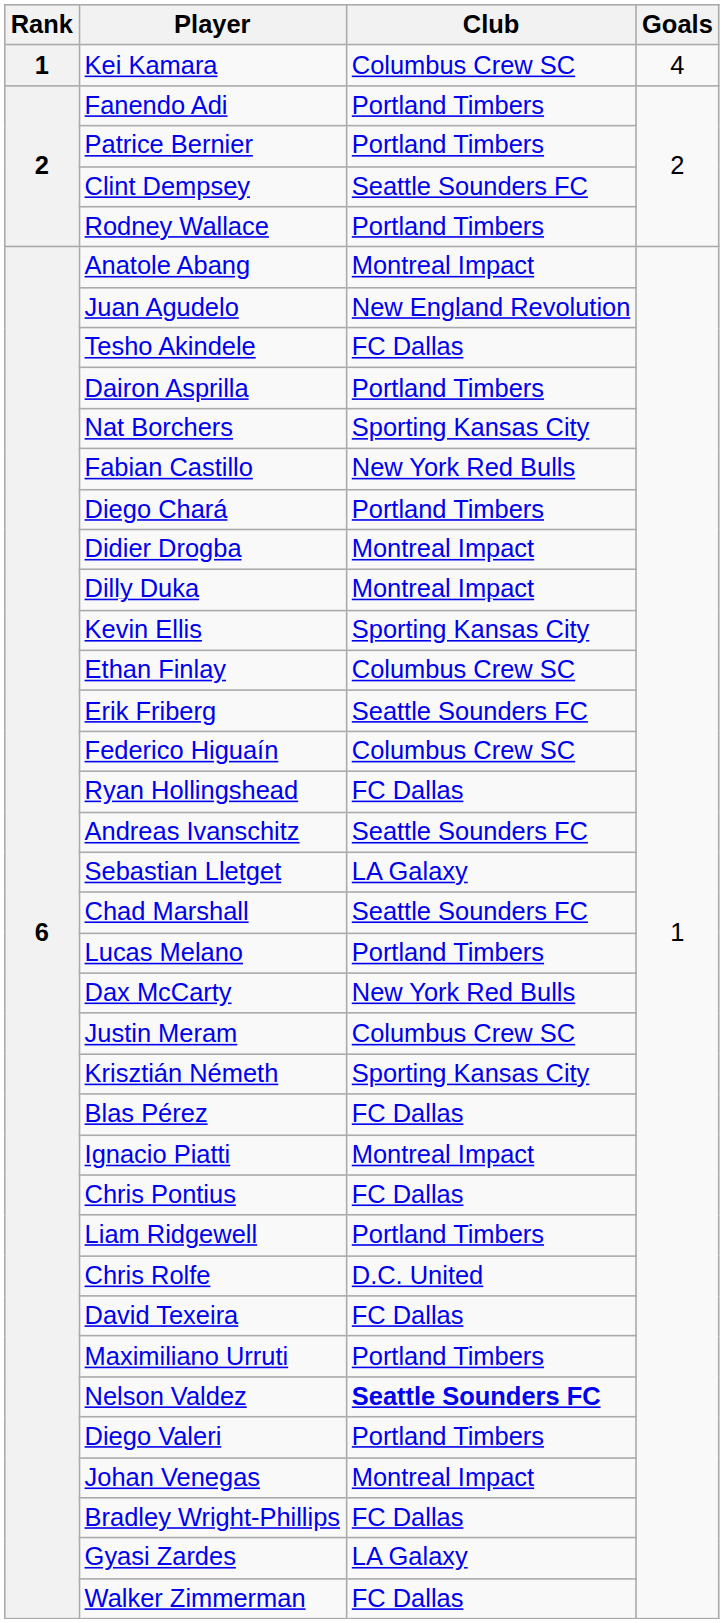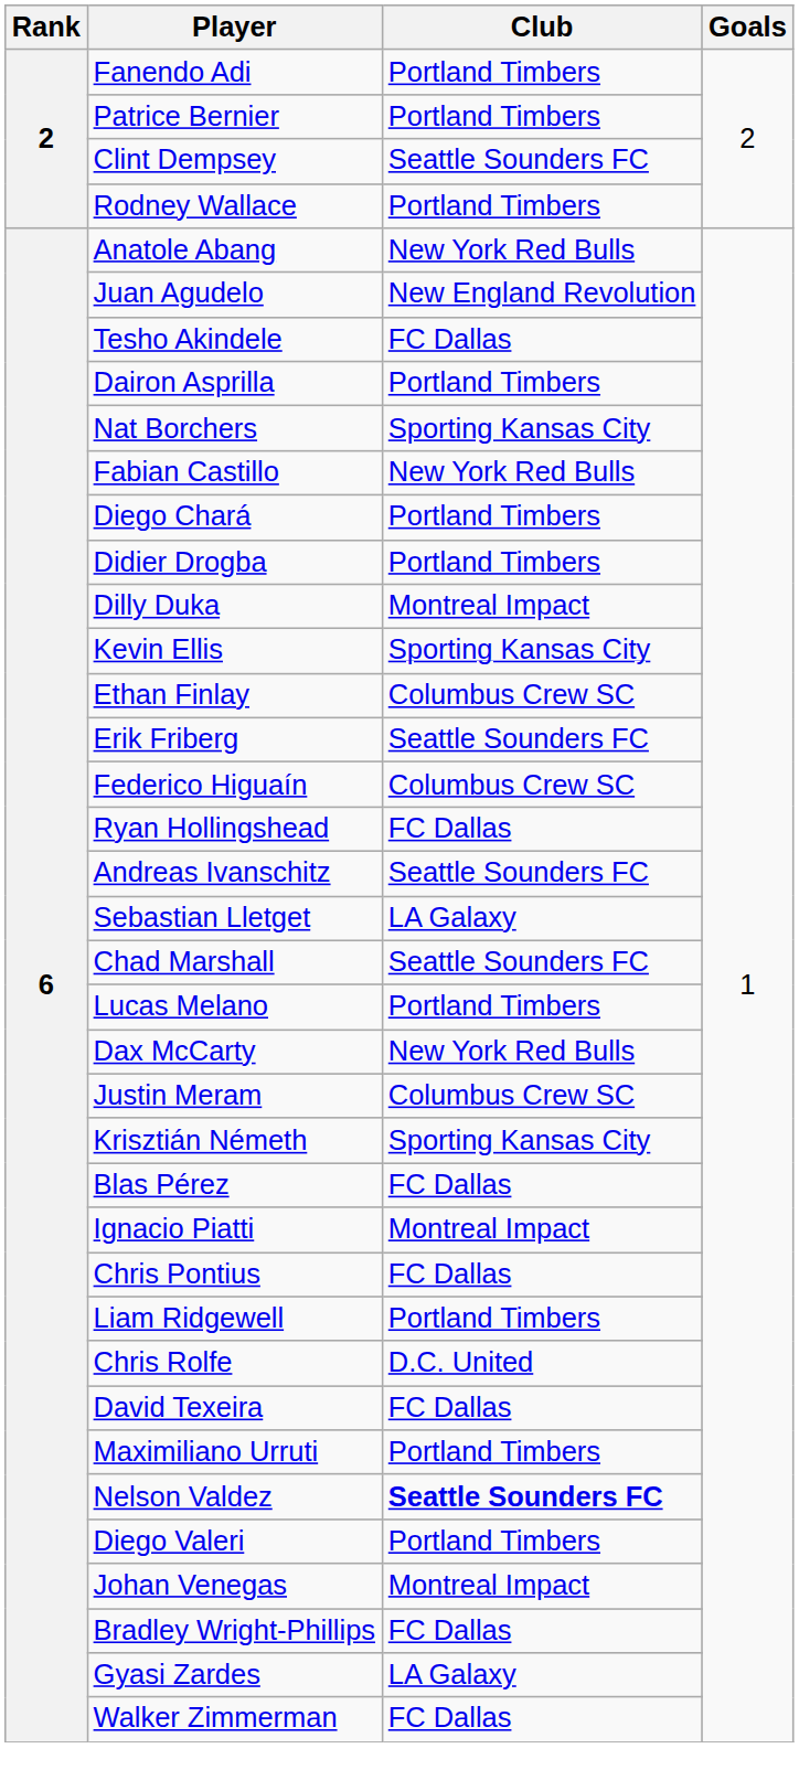 <table class="wikitable" style="text-align:center">
 <tr>
 <th>Rank</th>
 <th>Player</th>
 <th>Club</th>
 <th>Goals </th>
-</tr>
-<tr>
-<th rowspan="1">1</th>
-<td align="left"> <a href='#'>Kei Kamara</a></td>
-<td align="left"><a href='#'>Columbus Crew SC</a></td>
-<td rowspan="1">4</td>
 </tr>
 <tr>
 <th rowspan="4">2</th>
 <td align="left"> <a href='#'>Fanendo Adi</a></td>
 <td align="left"><a href='#'>Portland Timbers</a></td>
 <td rowspan="4">2</td>
 </tr>
 <tr>
 <td align="left"> <a href='#'>Patrice Bernier</a></td>
 <td align="left"><a href='#'>Portland Timbers</a></td>
 </tr>
 <tr>
 <td align="left"> <a href='#'>Clint Dempsey</a></td>
 <td align="left"><a href='#'>Seattle Sounders FC</a></td>
 </tr>
 <tr>
 <td align="left"> <a href='#'>Rodney Wallace</a></td>
 <td align="left"><a href='#'>Portland Timbers</a></td>
 </tr>
 <tr>
 <th rowspan="34">6</th>
 <td align="left"> <a href='#'>Anatole Abang</a></td>
-<td align="left"><a href='#'>Montreal Impact</a></td>
+<td align="left"><a href='#'>New York Red Bulls</a></td>
 <td rowspan="34">1</td>
 </tr>
 <tr>
 <td align="left"> <a href='#'>Juan Agudelo</a></td>
 <td align="left"><a href='#'>New England Revolution</a></td>
 </tr>
 <tr>
 <td align="left"> <a href='#'>Tesho Akindele</a></td>
 <td align="left"><a href='#'>FC Dallas</a></td>
 </tr>
 <tr>
 <td align="left"> <a href='#'>Dairon Asprilla</a></td>
 <td align="left"><a href='#'>Portland Timbers</a></td>
 </tr>
 <tr>
 <td align="left"> <a href='#'>Nat Borchers</a></td>
 <td align="left"><a href='#'>Sporting Kansas City</a></td>
 </tr>
 <tr>
 <td align="left"> <a href='#'>Fabian Castillo</a></td>
 <td align="left"><a href='#'>New York Red Bulls</a></td>
 </tr>
 <tr>
 <td align="left"> <a href='#'>Diego Chará</a></td>
 <td align="left"><a href='#'>Portland Timbers</a></td>
 </tr>
 <tr>
 <td align="left"> <a href='#'>Didier Drogba</a></td>
-<td align="left"><a href='#'>Montreal Impact</a></td>
+<td align="left"><a href='#'>Portland Timbers</a></td>
 </tr>
 <tr>
 <td align="left"> <a href='#'>Dilly Duka</a></td>
 <td align="left"><a href='#'>Montreal Impact</a></td>
 </tr>
 <tr>
 <td align="left"> <a href='#'>Kevin Ellis</a></td>
 <td align="left"><a href='#'>Sporting Kansas City</a></td>
 </tr>
 <tr>
 <td align="left"> <a href='#'>Ethan Finlay</a></td>
 <td align="left"><a href='#'>Columbus Crew SC</a></td>
 </tr>
 <tr>
 <td align="left"> <a href='#'>Erik Friberg</a></td>
 <td align="left"><a href='#'>Seattle Sounders FC</a></td>
 </tr>
 <tr>
 <td align="left"> <a href='#'>Federico Higuaín</a></td>
 <td align="left"><a href='#'>Columbus Crew SC</a></td>
 </tr>
 <tr>
 <td align="left"> <a href='#'>Ryan Hollingshead</a></td>
 <td align="left"><a href='#'>FC Dallas</a></td>
 </tr>
 <tr>
 <td align="left"> <a href='#'>Andreas Ivanschitz</a></td>
 <td align="left"><a href='#'>Seattle Sounders FC</a></td>
 </tr>
 <tr>
 <td align="left"> <a href='#'>Sebastian Lletget</a></td>
 <td align="left"><a href='#'>LA Galaxy</a></td>
 </tr>
 <tr>
 <td align="left"> <a href='#'>Chad Marshall</a></td>
 <td align="left"><a href='#'>Seattle Sounders FC</a></td>
 </tr>
 <tr>
 <td align="left"> <a href='#'>Lucas Melano</a></td>
 <td align="left"><a href='#'>Portland Timbers</a></td>
 </tr>
 <tr>
 <td align="left"> <a href='#'>Dax McCarty</a></td>
 <td align="left"><a href='#'>New York Red Bulls</a></td>
 </tr>
 <tr>
 <td align="left"> <a href='#'>Justin Meram</a></td>
 <td align="left"><a href='#'>Columbus Crew SC</a></td>
 </tr>
 <tr>
 <td align="left"> <a href='#'>Krisztián Németh</a></td>
 <td align="left"><a href='#'>Sporting Kansas City</a></td>
 </tr>
 <tr>
 <td align="left"> <a href='#'>Blas Pérez</a></td>
 <td align="left"><a href='#'>FC Dallas</a></td>
 </tr>
 <tr>
 <td align="left"> <a href='#'>Ignacio Piatti</a></td>
 <td align="left"><a href='#'>Montreal Impact</a></td>
 </tr>
 <tr>
 <td align="left"> <a href='#'>Chris Pontius</a></td>
 <td align="left"><a href='#'>FC Dallas</a></td>
 </tr>
 <tr>
 <td align="left"> <a href='#'>Liam Ridgewell</a></td>
 <td align="left"><a href='#'>Portland Timbers</a></td>
 </tr>
 <tr>
 <td align="left"> <a href='#'>Chris Rolfe</a></td>
 <td align="left"><a href='#'>D.C. United</a></td>
 </tr>
 <tr>
 <td align="left"> <a href='#'>David Texeira</a></td>
 <td align="left"><a href='#'>FC Dallas</a></td>
 </tr>
 <tr>
 <td align="left"> <a href='#'>Maximiliano Urruti</a></td>
 <td align="left"><a href='#'>Portland Timbers</a></td>
 </tr>
 <tr>
 <td align="left"> <a href='#'>Nelson Valdez</a></td>
 <td align="left"><strong><a href='#'>Seattle Sounders FC</a></strong></td>
 </tr>
 <tr>
 <td align="left"> <a href='#'>Diego Valeri</a></td>
 <td align="left"><a href='#'>Portland Timbers</a></td>
 </tr>
 <tr>
 <td align="left"> <a href='#'>Johan Venegas</a></td>
 <td align="left"><a href='#'>Montreal Impact</a></td>
 </tr>
 <tr>
 <td align="left"> <a href='#'>Bradley Wright-Phillips</a></td>
 <td align="left"><a href='#'>FC Dallas</a></td>
 </tr>
 <tr>
 <td align="left"> <a href='#'>Gyasi Zardes</a></td>
 <td align="left"><a href='#'>LA Galaxy</a></td>
 </tr>
 <tr>
 <td align="left"> <a href='#'>Walker Zimmerman</a></td>
 <td align="left"><a href='#'>FC Dallas</a></td>
 </tr>
 </table>
